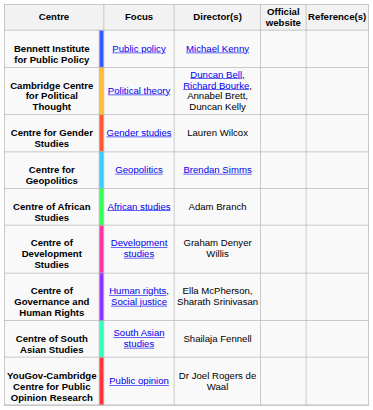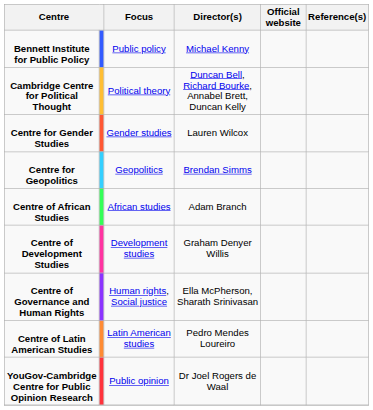 <table class="wikitable" style="text-align:center">
 <tr>
 <th colspan=2>Centre</th>
 <th>Focus</th>
 <th>Director(s)</th>
 <th>Official website</th>
 <th>Reference(s)</th>
 </tr>
 <tr>
 <td><br><strong>Bennett Institute for Public Policy</strong></td>
 <td style="background:#335BFF;"></td>
 <td><a href='#'>Public policy</a></td>
 <td><a href='#'>Michael Kenny</a></td>
 <td></td>
 <td></td>
 </tr>
 <tr>
 <td><br><strong>Cambridge Centre for Political Thought</strong></td>
 <td style="background:#FFBE33;"></td>
 <td><a href='#'>Political theory</a></td>
 <td><a href='#'>Duncan Bell</a>, <a href='#'>Richard Bourke</a>, Annabel Brett, Duncan Kelly</td>
 <td></td>
 <td></td>
 </tr>
 <tr>
 <td><br><strong>Centre for Gender Studies</strong></td>
 <td style="background:#FF5733;"></td>
 <td><a href='#'>Gender studies</a></td>
 <td>Lauren Wilcox</td>
 <td></td>
 <td></td>
 </tr>
 <tr>
 <td><br><strong>Centre for Geopolitics</strong></td>
 <td style="background:#33CFFF;"></td>
 <td><a href='#'>Geopolitics</a></td>
 <td><a href='#'>Brendan Simms</a></td>
 <td></td>
 <td></td>
 </tr>
 <tr>
 <td><br><strong> Centre of African Studies</strong></td>
 <td style="background:#33FF57;"></td>
 <td><a href='#'>African studies</a></td>
 <td>Adam Branch</td>
 <td></td>
 <td></td>
 </tr>
 <tr>
 <td><br><strong> Centre of Development Studies</strong></td>
 <td style="background:#FF33A1;"></td>
 <td><a href='#'>Development studies</a></td>
 <td>Graham Denyer Willis</td>
 <td></td>
 <td></td>
 </tr>
 <tr>
 <td><br><strong> Centre of Governance and Human Rights</strong></td>
 <td style="background:#8B33FF;"></td>
 <td><a href='#'>Human rights</a>, <a href='#'>Social justice</a></td>
 <td>Ella McPherson, Sharath Srinivasan</td>
 <td></td>
 <td></td>
 </tr>
 <tr>
-<td><br><strong> Centre of South Asian Studies</strong></td>
-<td style="background:#33FFBE;"></td>
-<td><a href='#'>South Asian studies</a></td>
-<td>Shailaja Fennell</td>
+<td><br><strong> Centre of Latin American Studies</strong></td>
+<td style="background:#FF8B33;"></td>
+<td><a href='#'>Latin American studies</a></td>
+<td>Pedro Mendes Loureiro</td>
 <td></td>
 <td></td>
 </tr>
 <tr>
 <td><br><strong>YouGov-Cambridge Centre for Public Opinion Research</strong></td>
 <td style="background:#FF333C;"></td>
 <td><a href='#'>Public opinion</a></td>
 <td>Dr Joel Rogers de Waal</td>
 <td></td>
 <td></td>
 </tr>
 <tr>
 </tr>
 </table>
